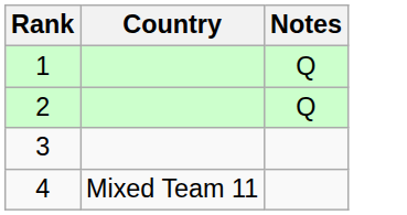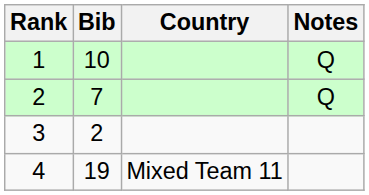 <table class="wikitable" style="text-align:center;">
 <tr>
 <th>Rank</th>
+<th>Bib</th>
 <th>Country</th>
 <th>Notes</th>
 </tr>
 <tr bgcolor=ccffcc>
 <td>1</td>
+<td>10</td>
 <td align=left></td>
 <td>Q</td>
 </tr>
 <tr bgcolor=ccffcc>
 <td>2</td>
+<td>7</td>
 <td align=left></td>
 <td>Q</td>
 </tr>
 <tr>
 <td>3</td>
+<td>2</td>
 <td align=left></td>
 <td></td>
 </tr>
 <tr>
 <td>4</td>
+<td>19</td>
 <td align=left>Mixed Team 11</td>
 <td></td>
 </tr>
 </table>
